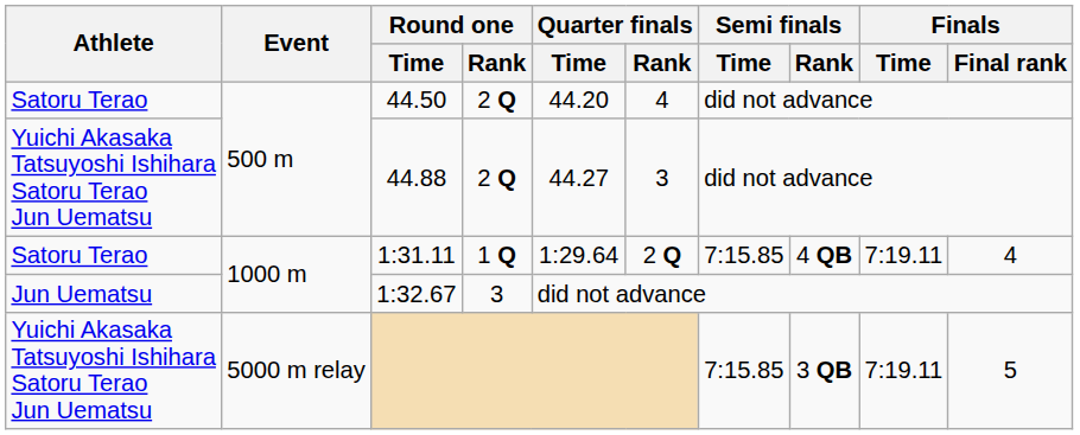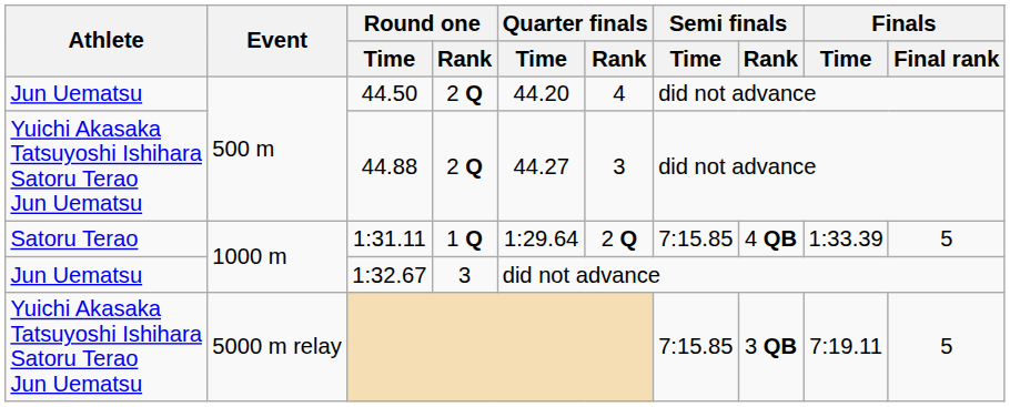 <table class="wikitable" style="font-size:90%">
 <tr>
 <th rowspan="2">Athlete</th>
 <th rowspan="2">Event</th>
 <th colspan="2">Round one</th>
 <th colspan="2">Quarter finals</th>
 <th colspan="2">Semi finals</th>
 <th colspan="2">Finals</th>
 </tr>
 <tr>
 <th>Time</th>
 <th>Rank</th>
 <th>Time</th>
 <th>Rank</th>
 <th>Time</th>
 <th>Rank</th>
 <th>Time</th>
 <th>Final rank</th>
 </tr>
 <tr>
-<td><a href='#'>Satoru Terao</a></td>
+<td><a href='#'>Jun Uematsu</a></td>
 <td rowspan="2">500 m</td>
 <td align="center">44.50</td>
 <td align="center">2 <strong>Q</strong></td>
 <td align="center">44.20</td>
 <td align="center">4</td>
 <td colspan="4">did not advance</td>
 </tr>
 <tr>
 <td><a href='#'>Yuichi Akasaka</a><br><a href='#'>Tatsuyoshi Ishihara</a><br><a href='#'>Satoru Terao</a><br><a href='#'>Jun Uematsu</a></td>
 <td align="center">44.88</td>
 <td align="center">2 <strong>Q</strong></td>
 <td align="center">44.27</td>
 <td align="center">3</td>
 <td colspan="4">did not advance</td>
 </tr>
 <tr>
 <td><a href='#'>Satoru Terao</a></td>
 <td rowspan="2">1000 m</td>
 <td align="center">1:31.11</td>
 <td align="center">1 <strong>Q</strong></td>
 <td align="center">1:29.64</td>
 <td align="center">2 <strong>Q</strong></td>
 <td align=center>7:15.85</td>
 <td align="center">4 <strong>QB</strong></td>
-<td align=center>7:19.11</td>
-<td align="center">4</td>
+<td align="center">1:33.39</td>
+<td align="center">5</td>
 </tr>
 <tr>
 <td><a href='#'>Jun Uematsu</a></td>
 <td align="center">1:32.67</td>
 <td align="center">3</td>
 <td colspan="6">did not advance</td>
 </tr>
 <tr>
 <td><a href='#'>Yuichi Akasaka</a><br><a href='#'>Tatsuyoshi Ishihara</a><br><a href='#'>Satoru Terao</a><br><a href='#'>Jun Uematsu</a></td>
 <td>5000 m relay</td>
 <td colspan=4 bgcolor=wheat></td>
 <td align=center>7:15.85</td>
 <td align=center>3 <strong>QB</strong></td>
 <td align=center>7:19.11</td>
 <td align=center>5</td>
 </tr>
 </table>
